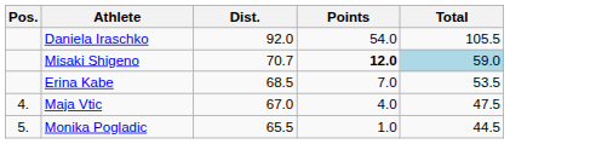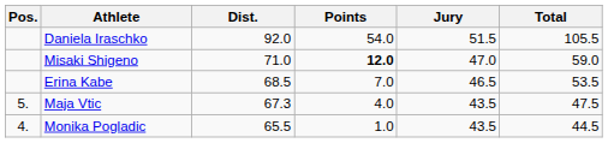 <table class="wikitable sortable" style="border:1px solid #AAAAAA;font-size:90%">
 <tr bgcolor="#E4E4E4">
 <th style="border-bottom:1px solid #AAAAAA" width=10>Pos.</th>
 <th style="border-bottom:1px solid #AAAAAA" width=150>Athlete</th>
 <th style="border-bottom:1px solid #AAAAAA" width=100>Dist.</th>
 <th style="border-bottom:1px solid #AAAAAA" width=100>Points</th>
+<th style="border-bottom:1px solid #AAAAAA" width=100>Jury</th>
 <th style="border-bottom:1px solid #AAAAAA" width=100>Total</th>
 </tr>
 <tr>
 <td align="center"></td>
 <td> <a href='#'>Daniela Iraschko</a></td>
 <td align="right">92.0</td>
 <td align="right">54.0</td>
+<td align="right">51.5</td>
 <td align="right">105.5</td>
 </tr>
 <tr>
 <td align="center"></td>
 <td> <a href='#'>Misaki Shigeno</a></td>
-<td align="right">70.7</td>
+<td align="right">71.0</td>
 <td align="right"><strong>12.0</strong></td>
-<td align="right" style="background: lightblue;">59.0</td>
+<td align="right">47.0</td>
+<td align="right">59.0</td>
 </tr>
 <tr>
 <td align="center"></td>
 <td> <a href='#'>Erina Kabe</a></td>
 <td align="right">68.5</td>
 <td align="right">7.0</td>
+<td align="right">46.5</td>
 <td align="right">53.5</td>
 </tr>
 <tr>
-<td align="center">4.</td>
+<td align="center">5.</td>
 <td> <a href='#'>Maja Vtic</a></td>
-<td align="right">67.0</td>
+<td align="right">67.3</td>
 <td align="right">4.0</td>
+<td align="right">43.5</td>
 <td align="right">47.5</td>
 </tr>
 <tr>
-<td align="center">5.</td>
+<td align="center">4.</td>
 <td> <a href='#'>Monika Pogladic</a></td>
 <td align="right">65.5</td>
 <td align="right">1.0</td>
+<td align="right">43.5</td>
 <td align="right">44.5</td>
 </tr>
 </table>
